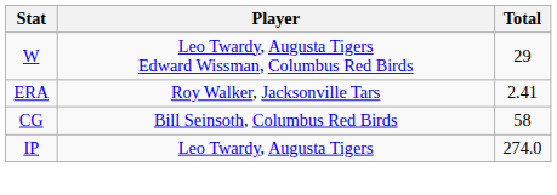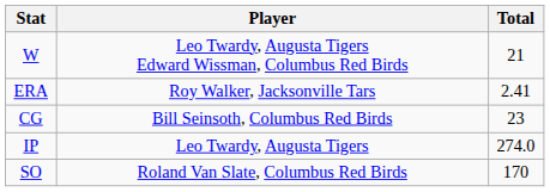 <table class="wikitable" width="40%" style="text-align:center;">
 <tr>
 <th width="5%">Stat</th>
 <th width="60%">Player</th>
 <th width="5%">Total</th>
 </tr>
 <tr>
 <td><a href='#'>W</a></td>
 <td><a href='#'>Leo Twardy</a>, <a href='#'>Augusta Tigers</a> <br> <a href='#'>Edward Wissman</a>, <a href='#'>Columbus Red Birds</a></td>
-<td>29</td>
+<td>21</td>
 </tr>
 <tr>
 <td><a href='#'>ERA</a></td>
 <td><a href='#'>Roy Walker</a>, <a href='#'>Jacksonville Tars</a></td>
 <td>2.41</td>
 </tr>
 <tr>
 <td><a href='#'>CG</a></td>
 <td><a href='#'>Bill Seinsoth</a>, <a href='#'>Columbus Red Birds</a></td>
-<td>58</td>
+<td>23</td>
 </tr>
 <tr>
 <td><a href='#'>IP</a></td>
 <td><a href='#'>Leo Twardy</a>, <a href='#'>Augusta Tigers</a></td>
 <td>274.0</td>
 </tr>
+<tr>
+<td><a href='#'>SO</a></td>
+<td><a href='#'>Roland Van Slate</a>, <a href='#'>Columbus Red Birds</a></td>
+<td>170</td>
+</tr>
 </table>
